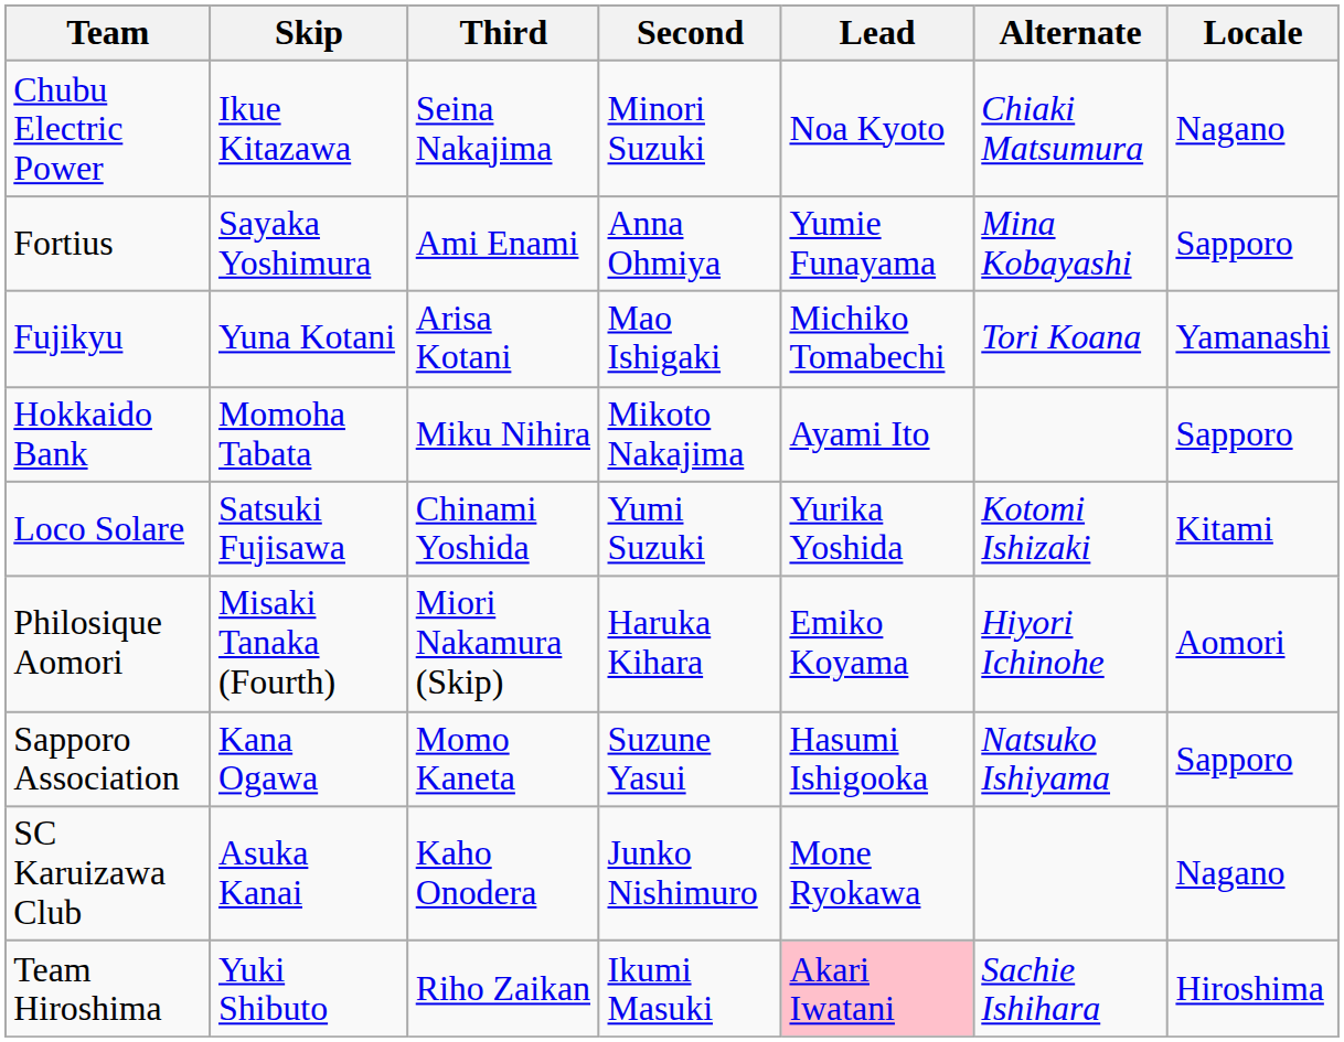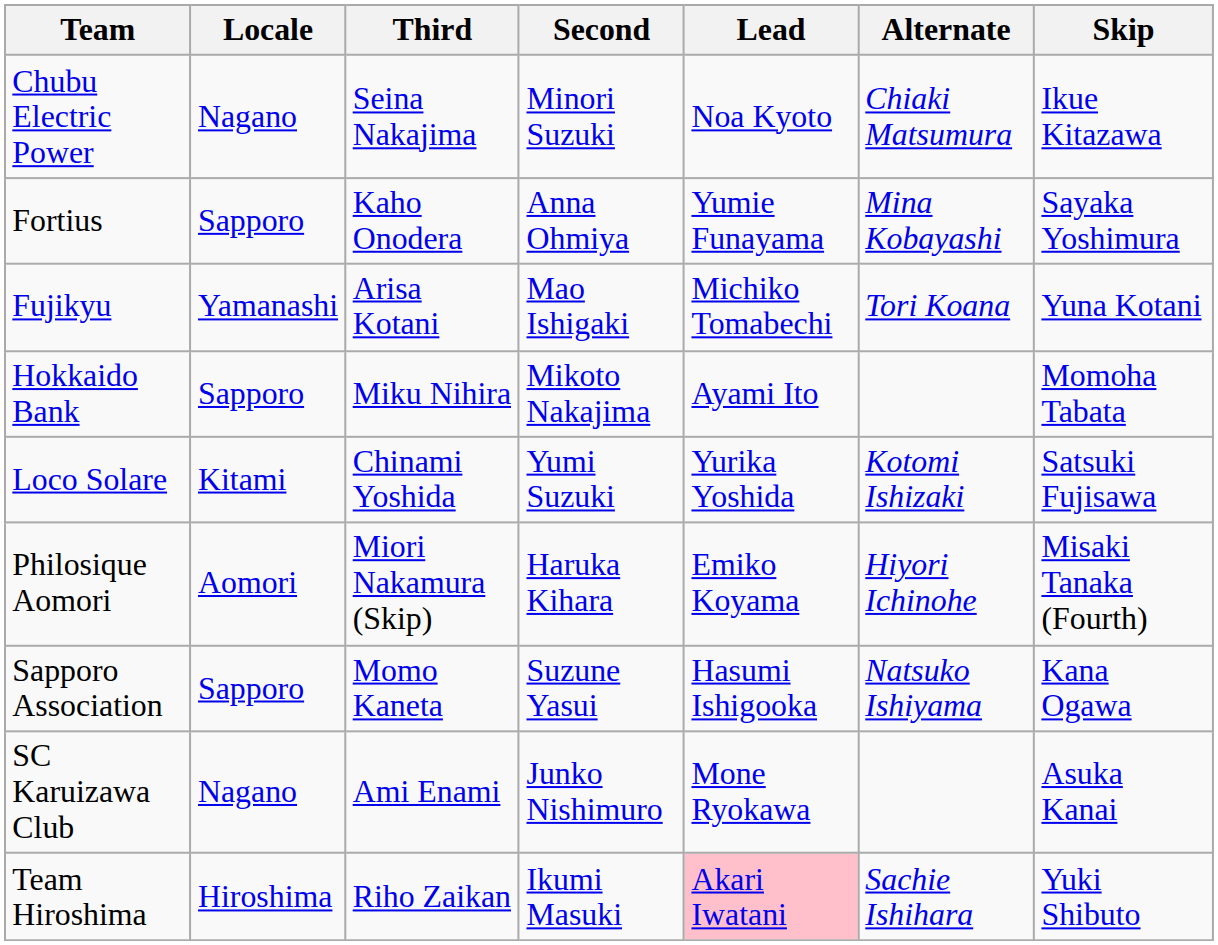 <table class="wikitable">
 <tr>
 <th scope="col">Team</th>
-<th scope="col">Skip</th>
+<th scope="col">Locale</th>
 <th scope="col">Third</th>
 <th scope="col">Second</th>
 <th scope="col">Lead</th>
 <th scope="col">Alternate</th>
-<th scope="col">Locale</th>
+<th scope="col">Skip</th>
 </tr>
 <tr>
 <td><a href='#'>Chubu Electric Power</a></td>
-<td><a href='#'>Ikue Kitazawa</a></td>
+<td> <a href='#'>Nagano</a></td>
 <td><a href='#'>Seina Nakajima</a></td>
 <td><a href='#'>Minori Suzuki</a></td>
 <td><a href='#'>Noa Kyoto</a></td>
 <td><em><a href='#'>Chiaki Matsumura</a></em></td>
-<td> <a href='#'>Nagano</a></td>
+<td><a href='#'>Ikue Kitazawa</a></td>
 </tr>
 <tr>
 <td>Fortius</td>
-<td><a href='#'>Sayaka Yoshimura</a></td>
-<td><a href='#'>Ami Enami</a></td>
+<td> <a href='#'>Sapporo</a></td>
+<td><a href='#'>Kaho Onodera</a></td>
 <td><a href='#'>Anna Ohmiya</a></td>
 <td><a href='#'>Yumie Funayama</a></td>
 <td><em><a href='#'>Mina Kobayashi</a></em></td>
-<td> <a href='#'>Sapporo</a></td>
+<td><a href='#'>Sayaka Yoshimura</a></td>
 </tr>
 <tr>
 <td><a href='#'>Fujikyu</a></td>
-<td><a href='#'>Yuna Kotani</a></td>
+<td> <a href='#'>Yamanashi</a></td>
 <td><a href='#'>Arisa Kotani</a></td>
 <td><a href='#'>Mao Ishigaki</a></td>
 <td><a href='#'>Michiko Tomabechi</a></td>
 <td><em><a href='#'>Tori Koana</a></em></td>
-<td> <a href='#'>Yamanashi</a></td>
+<td><a href='#'>Yuna Kotani</a></td>
 </tr>
 <tr>
 <td><a href='#'>Hokkaido Bank</a></td>
-<td><a href='#'>Momoha Tabata</a></td>
+<td> <a href='#'>Sapporo</a></td>
 <td><a href='#'>Miku Nihira</a></td>
 <td><a href='#'>Mikoto Nakajima</a></td>
 <td><a href='#'>Ayami Ito</a></td>
 <td></td>
-<td> <a href='#'>Sapporo</a></td>
+<td><a href='#'>Momoha Tabata</a></td>
 </tr>
 <tr>
 <td><a href='#'>Loco Solare</a></td>
-<td><a href='#'>Satsuki Fujisawa</a></td>
+<td> <a href='#'>Kitami</a></td>
 <td><a href='#'>Chinami Yoshida</a></td>
 <td><a href='#'>Yumi Suzuki</a></td>
 <td><a href='#'>Yurika Yoshida</a></td>
 <td><em><a href='#'>Kotomi Ishizaki</a></em></td>
-<td> <a href='#'>Kitami</a></td>
+<td><a href='#'>Satsuki Fujisawa</a></td>
 </tr>
 <tr>
 <td>Philosique Aomori</td>
-<td><a href='#'>Misaki Tanaka</a> (Fourth)</td>
+<td> <a href='#'>Aomori</a></td>
 <td><a href='#'>Miori Nakamura</a> (Skip)</td>
 <td><a href='#'>Haruka Kihara</a></td>
 <td><a href='#'>Emiko Koyama</a></td>
 <td><em><a href='#'>Hiyori Ichinohe</a></em></td>
-<td> <a href='#'>Aomori</a></td>
+<td><a href='#'>Misaki Tanaka</a> (Fourth)</td>
 </tr>
 <tr>
 <td>Sapporo Association</td>
-<td><a href='#'>Kana Ogawa</a></td>
+<td> <a href='#'>Sapporo</a></td>
 <td><a href='#'>Momo Kaneta</a></td>
 <td><a href='#'>Suzune Yasui</a></td>
 <td><a href='#'>Hasumi Ishigooka</a></td>
 <td><em><a href='#'>Natsuko Ishiyama</a></em></td>
-<td> <a href='#'>Sapporo</a></td>
+<td><a href='#'>Kana Ogawa</a></td>
 </tr>
 <tr>
 <td>SC Karuizawa Club</td>
-<td><a href='#'>Asuka Kanai</a></td>
-<td><a href='#'>Kaho Onodera</a></td>
+<td> <a href='#'>Nagano</a></td>
+<td><a href='#'>Ami Enami</a></td>
 <td><a href='#'>Junko Nishimuro</a></td>
 <td><a href='#'>Mone Ryokawa</a></td>
 <td></td>
-<td> <a href='#'>Nagano</a></td>
+<td><a href='#'>Asuka Kanai</a></td>
 </tr>
 <tr>
 <td>Team Hiroshima</td>
-<td><a href='#'>Yuki Shibuto</a></td>
+<td> <a href='#'>Hiroshima</a></td>
 <td><a href='#'>Riho Zaikan</a></td>
 <td><a href='#'>Ikumi Masuki</a></td>
 <td style="background: pink;"><a href='#'>Akari Iwatani</a></td>
 <td><em><a href='#'>Sachie Ishihara</a></em></td>
-<td> <a href='#'>Hiroshima</a></td>
+<td><a href='#'>Yuki Shibuto</a></td>
 </tr>
 </table>
